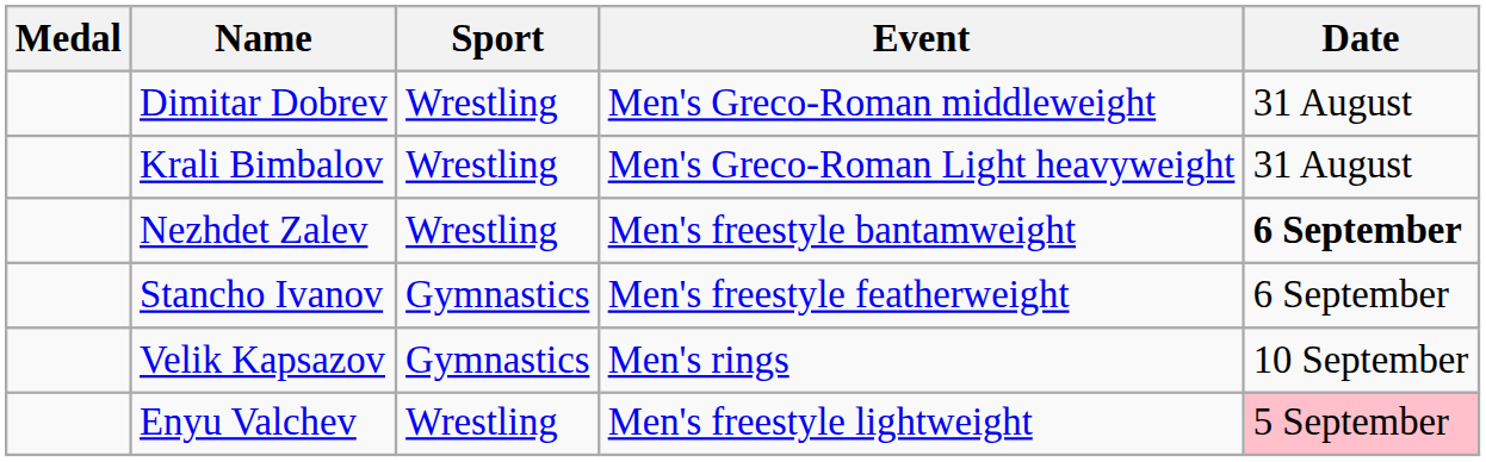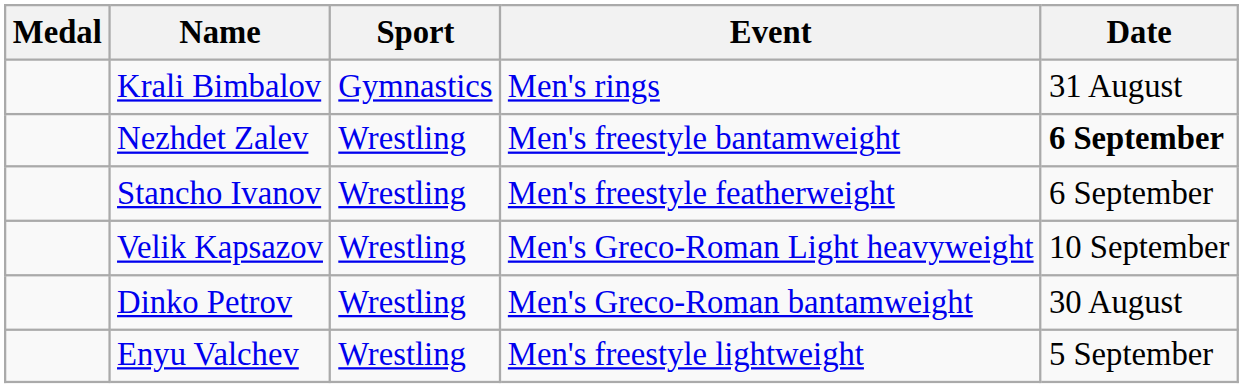 <table class="wikitable sortable" style="font-size:90%">
 <tr>
 <th>Medal</th>
 <th>Name</th>
 <th>Sport</th>
 <th>Event</th>
 <th>Date</th>
 </tr>
 <tr>
 <td></td>
-<td><a href='#'>Dimitar Dobrev</a></td>
-<td><a href='#'>Wrestling</a></td>
-<td><a href='#'>Men's Greco-Roman middleweight</a></td>
-<td>31 August</td>
-</tr>
-<tr>
-<td></td>
 <td><a href='#'>Krali Bimbalov</a></td>
-<td><a href='#'>Wrestling</a></td>
-<td><a href='#'>Men's Greco-Roman Light heavyweight</a></td>
+<td><a href='#'>Gymnastics</a></td>
+<td><a href='#'>Men's rings</a></td>
 <td>31 August</td>
 </tr>
 <tr>
 <td></td>
 <td><a href='#'>Nezhdet Zalev</a></td>
 <td><a href='#'>Wrestling</a></td>
 <td><a href='#'>Men's freestyle bantamweight</a></td>
 <td><strong>6 September</strong></td>
 </tr>
 <tr>
 <td></td>
 <td><a href='#'>Stancho Ivanov</a></td>
-<td><a href='#'>Gymnastics</a></td>
+<td><a href='#'>Wrestling</a></td>
 <td><a href='#'>Men's freestyle featherweight</a></td>
 <td>6 September</td>
 </tr>
 <tr>
 <td></td>
 <td><a href='#'>Velik Kapsazov</a></td>
-<td><a href='#'>Gymnastics</a></td>
-<td><a href='#'>Men's rings</a></td>
+<td><a href='#'>Wrestling</a></td>
+<td><a href='#'>Men's Greco-Roman Light heavyweight</a></td>
 <td>10 September</td>
+</tr>
+<tr>
+<td></td>
+<td><a href='#'>Dinko Petrov</a></td>
+<td><a href='#'>Wrestling</a></td>
+<td><a href='#'>Men's Greco-Roman bantamweight</a></td>
+<td>30 August</td>
 </tr>
 <tr>
 <td></td>
 <td><a href='#'>Enyu Valchev</a></td>
 <td><a href='#'>Wrestling</a></td>
 <td><a href='#'>Men's freestyle lightweight</a></td>
-<td style="background: pink;">5 September</td>
+<td>5 September</td>
 </tr>
 </table>
